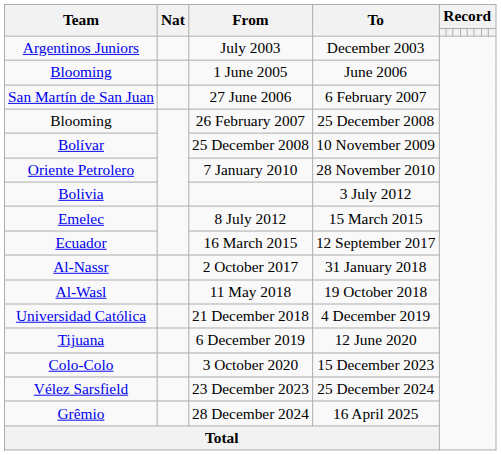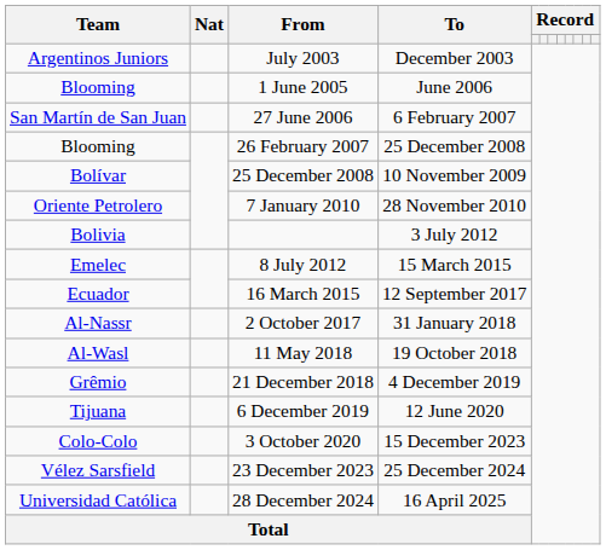 <table class=wikitable style=text-align:center>
 <tr>
 <th rowspan=2>Team</th>
 <th rowspan="2">Nat</th>
 <th rowspan="2">From</th>
 <th rowspan="2">To</th>
 <th colspan=8>Record</th>
 </tr>
 <tr>
 <th></th>
 <th></th>
 <th></th>
 <th></th>
 <th></th>
 <th></th>
 <th></th>
 <th></th>
 </tr>
 <tr>
 <td align=center><a href='#'>Argentinos Juniors</a></td>
 <td></td>
 <td align=center>July 2003</td>
 <td align=center>December 2003<br></td>
 </tr>
 <tr>
 <td align=center><a href='#'>Blooming</a></td>
 <td></td>
 <td align=center>1 June 2005</td>
 <td align=center>June 2006<br></td>
 </tr>
 <tr>
 <td align=center><a href='#'>San Martín de San Juan</a></td>
 <td></td>
 <td align=center>27 June 2006</td>
 <td align=center>6 February 2007<br></td>
 </tr>
 <tr>
 <td align=center>Blooming</td>
 <td rowspan="4"></td>
 <td align=center>26 February 2007</td>
 <td align=center>25 December 2008<br></td>
 </tr>
 <tr>
 <td align=center><a href='#'>Bolívar</a></td>
 <td align=center>25 December 2008</td>
 <td align=center>10 November 2009<br></td>
 </tr>
 <tr>
 <td align=center><a href='#'>Oriente Petrolero</a></td>
 <td align=center>7 January 2010</td>
 <td align=center>28 November 2010<br></td>
 </tr>
 <tr>
 <td align=center><a href='#'>Bolivia</a></td>
 <td align=center></td>
 <td align=center>3 July 2012<br></td>
 </tr>
 <tr>
 <td align=center><a href='#'>Emelec</a></td>
 <td rowspan="2"></td>
 <td align=center>8 July 2012</td>
 <td align=center>15 March 2015<br></td>
 </tr>
 <tr>
 <td align=center><a href='#'>Ecuador</a></td>
 <td align=center>16 March 2015</td>
 <td align=center>12 September 2017<br></td>
 </tr>
 <tr>
 <td align=center><a href='#'>Al-Nassr</a></td>
 <td></td>
 <td align=center>2 October 2017</td>
 <td align=center>31 January 2018<br></td>
 </tr>
 <tr>
 <td align=center><a href='#'>Al-Wasl</a></td>
 <td></td>
 <td align=center>11 May 2018</td>
 <td align=center>19 October 2018<br></td>
 </tr>
 <tr>
-<td align=center><a href='#'>Universidad Católica</a></td>
+<td align=center><a href='#'>Grêmio</a></td>
 <td></td>
 <td align=center>21 December 2018</td>
 <td align=center>4 December 2019<br></td>
 </tr>
 <tr>
 <td align=center><a href='#'>Tijuana</a></td>
 <td></td>
 <td align=center>6 December 2019</td>
 <td align=center>12 June 2020<br></td>
 </tr>
 <tr>
 <td align=center><a href='#'>Colo-Colo</a></td>
 <td></td>
 <td align=center>3 October 2020</td>
 <td align=center>15 December 2023<br></td>
 </tr>
 <tr>
 <td align=center><a href='#'>Vélez Sarsfield</a></td>
 <td></td>
 <td align=center>23 December 2023</td>
 <td align=center>25 December 2024<br></td>
 </tr>
 <tr>
-<td align=center><a href='#'>Grêmio</a></td>
+<td align=center><a href='#'>Universidad Católica</a></td>
 <td></td>
 <td align=center>28 December 2024</td>
 <td align=center>16 April 2025<br></td>
 </tr>
 <tr>
 <th colspan="4">Total<br></th>
 </tr>
 </table>
